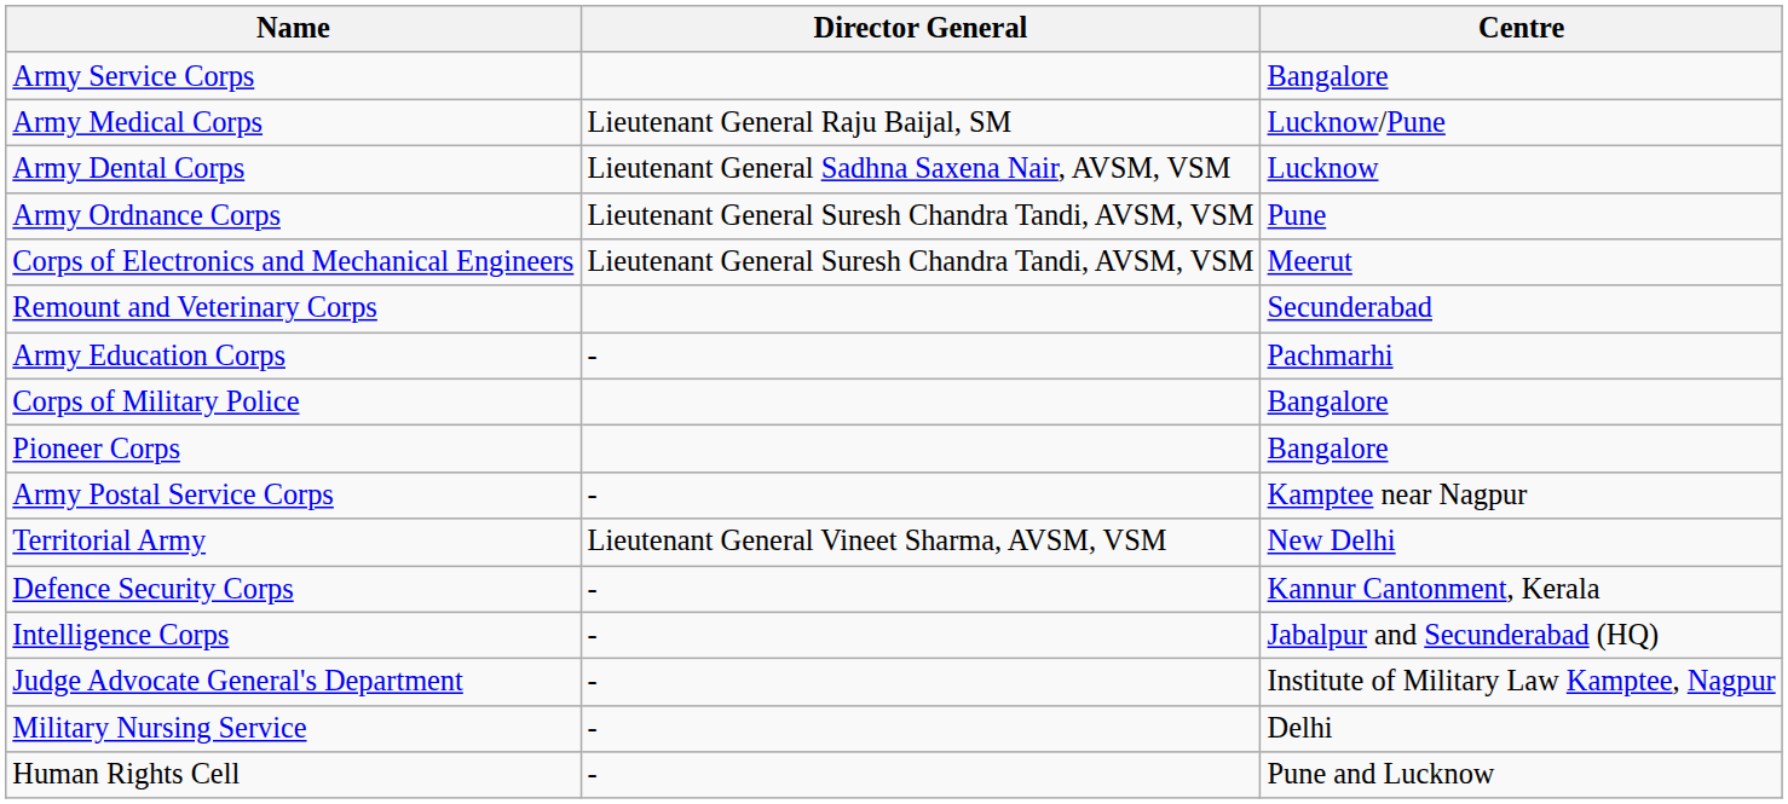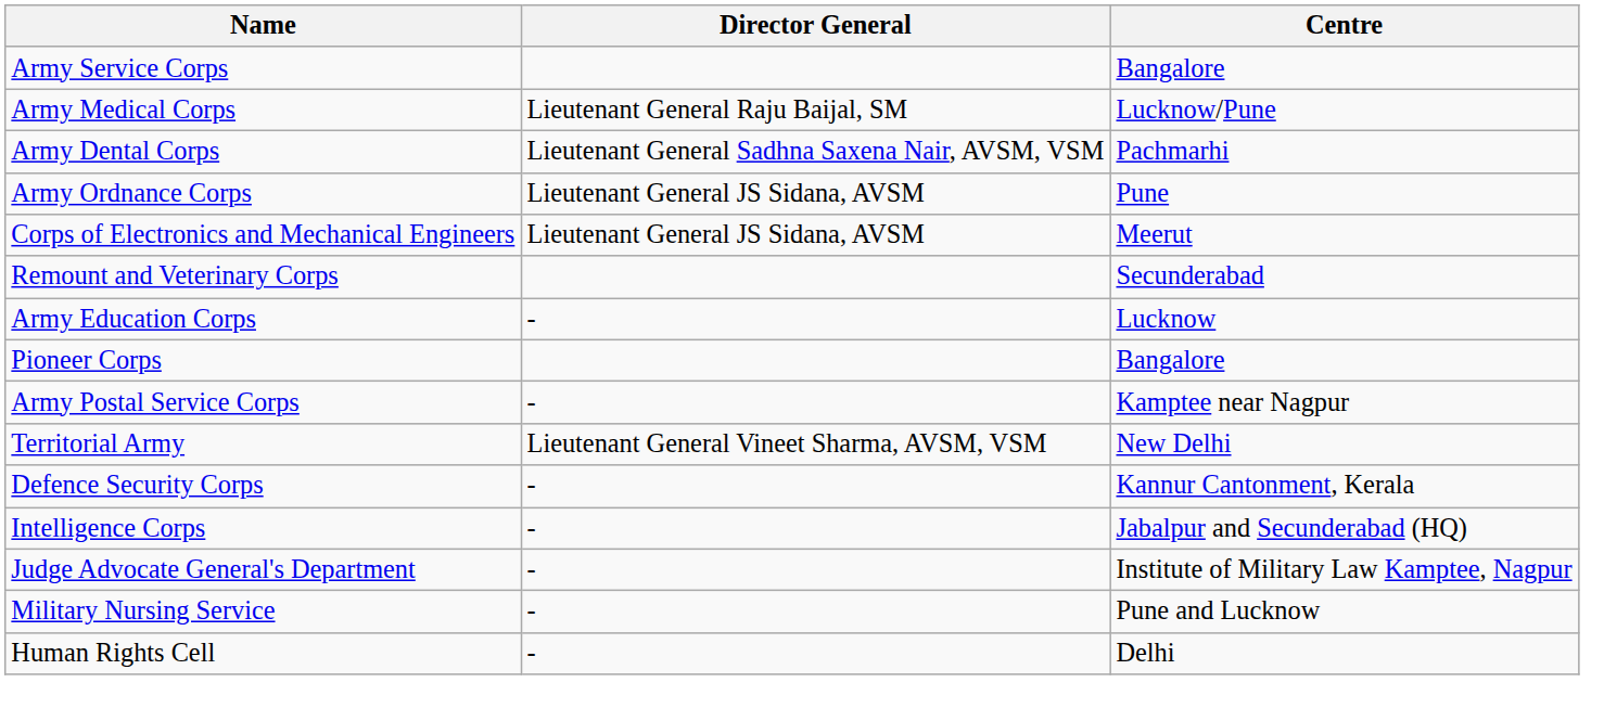 <table class="wikitable">
 <tr>
 <th>Name</th>
 <th>Director General</th>
 <th>Centre</th>
 </tr>
 <tr>
 <td><a href='#'>Army Service Corps</a></td>
 <td></td>
 <td><a href='#'>Bangalore</a></td>
 </tr>
 <tr>
 <td><a href='#'>Army Medical Corps</a></td>
 <td>Lieutenant General Raju Baijal, SM</td>
 <td><a href='#'>Lucknow</a>/<a href='#'>Pune</a></td>
 </tr>
 <tr>
 <td><a href='#'>Army Dental Corps</a></td>
 <td>Lieutenant General <a href='#'>Sadhna Saxena Nair</a>, AVSM, VSM</td>
-<td><a href='#'>Lucknow</a></td>
+<td><a href='#'>Pachmarhi</a></td>
 </tr>
 <tr>
 <td><a href='#'>Army Ordnance Corps</a></td>
-<td>Lieutenant General Suresh Chandra Tandi, AVSM, VSM</td>
+<td>Lieutenant General JS Sidana, AVSM</td>
 <td><a href='#'>Pune</a></td>
 </tr>
 <tr>
 <td><a href='#'>Corps of Electronics and Mechanical Engineers</a></td>
-<td>Lieutenant General Suresh Chandra Tandi, AVSM, VSM</td>
+<td>Lieutenant General JS Sidana, AVSM</td>
 <td><a href='#'>Meerut</a></td>
 </tr>
 <tr>
 <td><a href='#'>Remount and Veterinary Corps</a></td>
 <td></td>
 <td><a href='#'>Secunderabad</a></td>
 </tr>
 <tr>
 <td><a href='#'>Army Education Corps</a></td>
 <td>-</td>
-<td><a href='#'>Pachmarhi</a></td>
-</tr>
-<tr>
-<td><a href='#'>Corps of Military Police</a></td>
-<td></td>
-<td><a href='#'>Bangalore</a></td>
+<td><a href='#'>Lucknow</a></td>
 </tr>
 <tr>
 <td><a href='#'>Pioneer Corps</a></td>
 <td></td>
 <td><a href='#'>Bangalore</a></td>
 </tr>
 <tr>
 <td><a href='#'>Army Postal Service Corps</a></td>
 <td>-</td>
 <td><a href='#'>Kamptee</a> near Nagpur</td>
 </tr>
 <tr>
 <td><a href='#'>Territorial Army</a></td>
 <td>Lieutenant General Vineet Sharma, AVSM, VSM</td>
 <td><a href='#'>New Delhi</a></td>
 </tr>
 <tr>
 <td><a href='#'>Defence Security Corps</a></td>
 <td>-</td>
 <td><a href='#'>Kannur Cantonment</a>, Kerala</td>
 </tr>
 <tr>
 <td><a href='#'>Intelligence Corps</a></td>
 <td>-</td>
 <td><a href='#'>Jabalpur</a> and <a href='#'>Secunderabad</a> (HQ)</td>
 </tr>
 <tr>
 <td><a href='#'>Judge Advocate General's Department</a></td>
 <td>-</td>
 <td>Institute of Military Law <a href='#'>Kamptee</a>, <a href='#'>Nagpur</a></td>
 </tr>
 <tr>
 <td><a href='#'>Military Nursing Service</a></td>
 <td>-</td>
-<td>Delhi</td>
+<td>Pune and Lucknow</td>
 </tr>
 <tr>
 <td>Human Rights Cell</td>
 <td>-</td>
-<td>Pune and Lucknow</td>
+<td>Delhi</td>
 </tr>
 </table>
